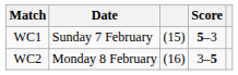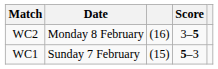 <table class="wikitable" style="font-size: 90%; margin: 1em auto 1em auto;">
 <tr>
 <th>Match</th>
 <th>Date</th>
 <th></th>
 <th>Score</th>
 <th></th>
 </tr>
 <tr>
+<td align="center">WC2</td>
+<td>Monday 8 February</td>
+<td> (16)</td>
+<td align="center">3–<strong>5</strong></td>
+<td><strong></strong></td>
+</tr>
+<tr>
 <td align="center">WC1</td>
 <td>Sunday 7 February</td>
 <td><strong></strong> (15)</td>
 <td align="center"><strong>5</strong>–3</td>
 <td></td>
 </tr>
-<tr>
-<td align="center">WC2</td>
-<td>Monday 8 February</td>
-<td> (16)</td>
-<td align="center">3–<strong>5</strong></td>
-<td><strong></strong></td>
-</tr>
 </table>
